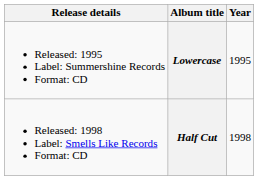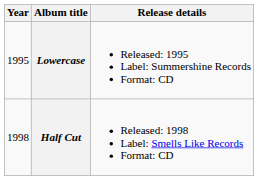 <table class="wikitable">
 <tr>
+<th>Year</th>
+<th rowspan="1">Album title</th>
 <th rowspan="1">Release details</th>
-<th rowspan="1">Album title</th>
-<th>Year</th>
 </tr>
 <tr>
+<td>1995</td>
+<th><em>Lowercase</em></th>
 <td><br><ul><li>Released: 1995</li><li>Label: Summershine Records</li><li>Format: CD</li></ul></td>
-<th><em>Lowercase</em></th>
-<td>1995</td>
 </tr>
 <tr>
+<td>1998</td>
+<th><em>Half Cut</em></th>
 <td><br><ul><li>Released: 1998</li><li>Label: <a href='#'>Smells Like Records</a></li><li>Format: CD</li></ul></td>
-<th><em>Half Cut</em></th>
-<td>1998</td>
 </tr>
 </table>
